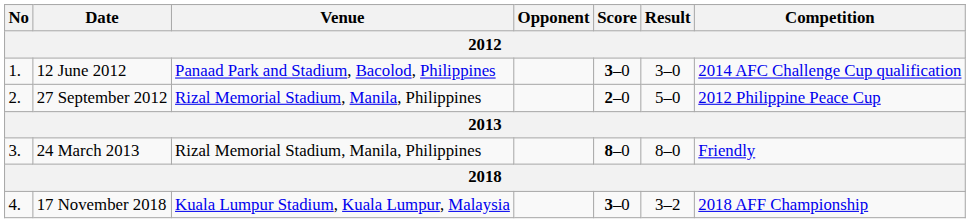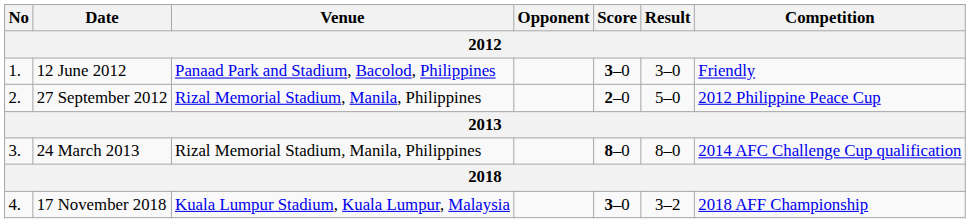 <table class="wikitable" style="font-size:100%;">
 <tr>
 <th>No</th>
 <th>Date</th>
 <th>Venue</th>
 <th>Opponent</th>
 <th>Score</th>
 <th>Result</th>
 <th>Competition</th>
 </tr>
 <tr>
 <th colspan="7">2012</th>
 </tr>
 <tr>
 <td>1.</td>
 <td>12 June 2012</td>
 <td><a href='#'>Panaad Park and Stadium</a>, <a href='#'>Bacolod</a>, <a href='#'>Philippines</a></td>
 <td></td>
 <td align=center><strong>3</strong>–0</td>
 <td align=center>3–0</td>
-<td><a href='#'>2014 AFC Challenge Cup qualification</a></td>
+<td><a href='#'>Friendly</a></td>
 </tr>
 <tr>
 <td>2.</td>
 <td>27 September 2012</td>
 <td><a href='#'>Rizal Memorial Stadium</a>, <a href='#'>Manila</a>, Philippines</td>
 <td></td>
 <td align=center><strong>2</strong>–0</td>
 <td align=center>5–0</td>
 <td><a href='#'>2012 Philippine Peace Cup</a></td>
 </tr>
 <tr>
 <th colspan="7">2013</th>
 </tr>
 <tr>
 <td>3.</td>
 <td>24 March 2013</td>
 <td>Rizal Memorial Stadium, Manila, Philippines</td>
 <td></td>
 <td align=center><strong>8</strong>–0</td>
 <td align=center>8–0</td>
-<td><a href='#'>Friendly</a></td>
+<td><a href='#'>2014 AFC Challenge Cup qualification</a></td>
 </tr>
 <tr>
 <th colspan="7">2018</th>
 </tr>
 <tr>
 <td>4.</td>
 <td>17 November 2018</td>
 <td><a href='#'>Kuala Lumpur Stadium</a>, <a href='#'>Kuala Lumpur</a>, <a href='#'>Malaysia</a></td>
 <td></td>
 <td align=center><strong>3</strong>–0</td>
 <td align=center>3–2</td>
 <td><a href='#'>2018 AFF Championship</a></td>
 </tr>
 </table>
